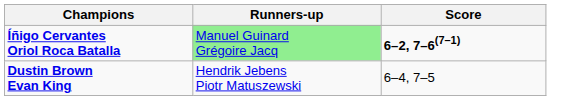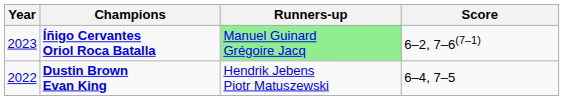 <table class="wikitable" style="font-size:90%">
 <tr>
+<th>Year</th>
 <th style="width:200px;">Champions</th>
 <th style="width:200px;">Runners-up</th>
 <th style="width:175px;">Score</th>
 </tr>
 <tr>
+<td><a href='#'>2023</a></td>
 <td> <strong><a href='#'>Íñigo Cervantes</a></strong><br> <strong><a href='#'>Oriol Roca Batalla</a></strong></td>
 <td style="background: lightgreen;"> <a href='#'>Manuel Guinard</a><br> <a href='#'>Grégoire Jacq</a></td>
-<td><strong>6–2, 7–6<sup>(7–1)</sup></strong></td>
+<td>6–2, 7–6<sup>(7–1)</sup></td>
 </tr>
 <tr>
+<td><a href='#'>2022</a></td>
 <td> <strong><a href='#'>Dustin Brown</a></strong><br> <strong><a href='#'>Evan King</a></strong></td>
 <td> <a href='#'>Hendrik Jebens</a><br> <a href='#'>Piotr Matuszewski</a></td>
 <td>6–4, 7–5</td>
 </tr>
 </table>
